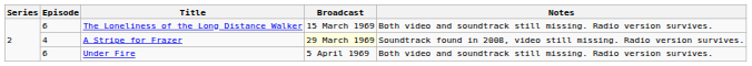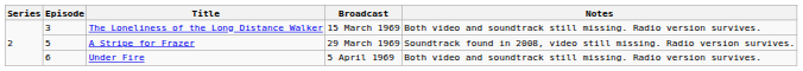 <table class="wikitable">
 <tr>
 <th>Series </th>
 <th>Episode </th>
 <th>Title</th>
 <th>Broadcast</th>
 <th>Notes</th>
 </tr>
 <tr>
 <td rowspan="3">2</td>
-<td>6</td>
+<td>3</td>
 <td><a href='#'>The Loneliness of the Long Distance Walker</a></td>
 <td>15 March 1969</td>
 <td>Both video and soundtrack still missing. Radio version survives.</td>
 </tr>
 <tr>
-<td>4</td>
+<td>5</td>
 <td><a href='#'>A Stripe for Frazer</a></td>
-<td style="background: lightyellow;">29 March 1969</td>
+<td>29 March 1969</td>
 <td>Soundtrack found in 2008, video still missing. Radio version survives.</td>
 </tr>
 <tr>
 <td>6</td>
 <td><a href='#'>Under Fire</a></td>
 <td>5 April 1969</td>
 <td>Both video and soundtrack still missing. Radio version survives.</td>
 </tr>
 </table>
